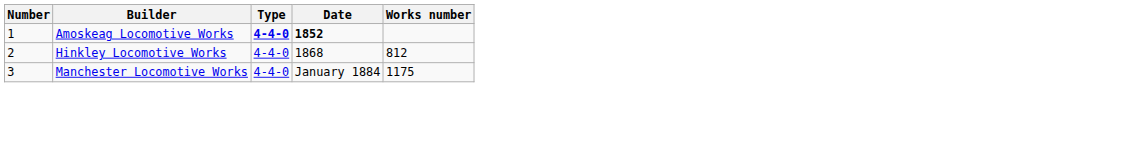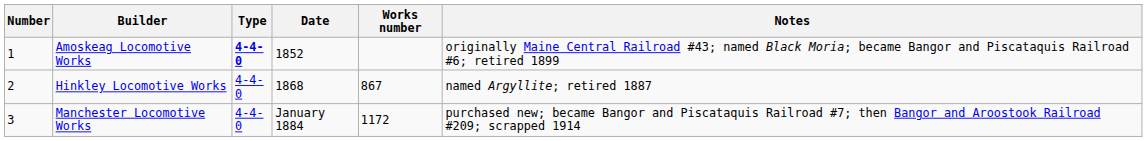 <table class="wikitable">
 <tr>
 <th>Number</th>
 <th>Builder</th>
 <th>Type</th>
 <th>Date</th>
 <th>Works number</th>
+<th>Notes</th>
 </tr>
 <tr>
 <td>1</td>
 <td><a href='#'>Amoskeag Locomotive Works</a></td>
 <td><strong><a href='#'>4-4-0</a></strong></td>
-<td><strong>1852</strong></td>
+<td>1852</td>
 <td></td>
+<td>originally <a href='#'>Maine Central Railroad</a> #43; named <em>Black Moria</em>; became Bangor and Piscataquis Railroad #6; retired 1899</td>
 </tr>
 <tr>
 <td>2</td>
 <td><a href='#'>Hinkley Locomotive Works</a></td>
 <td><a href='#'>4-4-0</a></td>
 <td>1868</td>
-<td>812</td>
+<td>867</td>
+<td>named <em>Argyllite</em>; retired 1887</td>
 </tr>
 <tr>
 <td>3</td>
 <td><a href='#'>Manchester Locomotive Works</a></td>
 <td><a href='#'>4-4-0</a></td>
 <td>January 1884</td>
-<td>1175</td>
+<td>1172</td>
+<td>purchased new; became Bangor and Piscataquis Railroad #7; then <a href='#'>Bangor and Aroostook Railroad</a> #209; scrapped 1914</td>
 </tr>
 </table>
